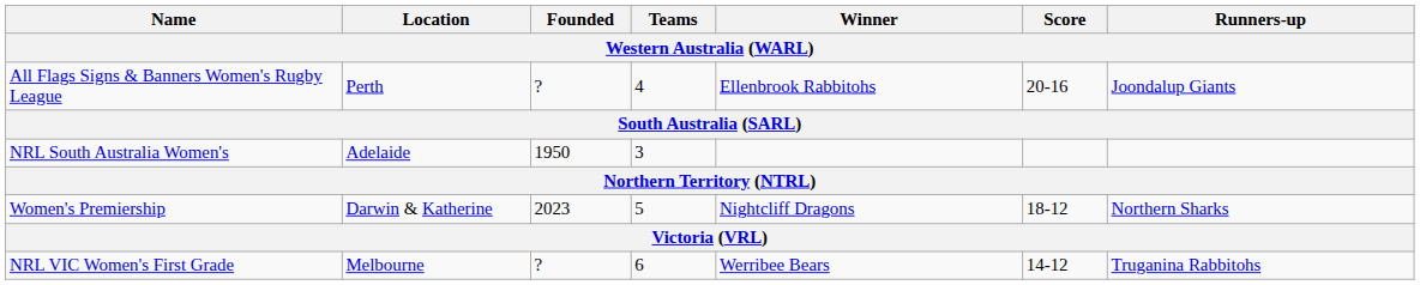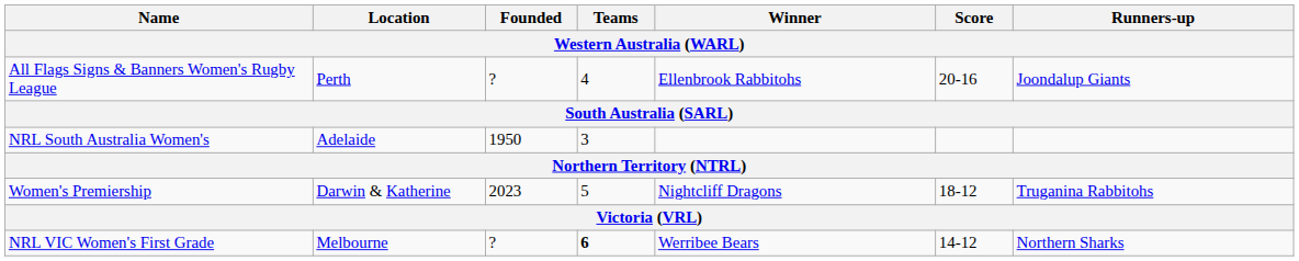 <table class="wikitable" style="width:100%;">
 <tr bgcolor="lightgrey">
 <th width="220">Name</th>
 <th width="120">Location</th>
 <th width="50">Founded</th>
 <th width="50">Teams</th>
 <th width="200">Winner</th>
 <th width="50">Score</th>
 <th width="200">Runners-up</th>
 </tr>
 <tr>
 <th colspan="7"><a href='#'>Western Australia</a> (<a href='#'>WARL</a>)</th>
 </tr>
 <tr>
 <td><a href='#'>All Flags Signs & Banners Women's Rugby League</a></td>
 <td><a href='#'>Perth</a></td>
 <td>?</td>
 <td>4</td>
 <td> <a href='#'>Ellenbrook Rabbitohs</a></td>
 <td>20-16</td>
 <td> <a href='#'>Joondalup Giants</a></td>
 </tr>
 <tr>
 <th colspan="7"><a href='#'>South Australia</a> (<a href='#'>SARL</a>)</th>
 </tr>
 <tr>
 <td><a href='#'>NRL South Australia Women's</a></td>
 <td><a href='#'>Adelaide</a></td>
 <td>1950</td>
 <td>3</td>
 <td></td>
 <td></td>
 <td></td>
 </tr>
 <tr>
 <th colspan="7"><a href='#'>Northern Territory</a> (<a href='#'>NTRL</a>)</th>
 </tr>
 <tr>
 <td><a href='#'>Women's Premiership</a></td>
 <td><a href='#'>Darwin</a> & <a href='#'>Katherine</a></td>
 <td>2023</td>
 <td>5</td>
 <td> <a href='#'>Nightcliff Dragons</a></td>
 <td>18-12</td>
-<td> <a href='#'>Northern Sharks</a></td>
+<td> <a href='#'>Truganina Rabbitohs</a></td>
 </tr>
 <tr>
 <th colspan="7"><a href='#'>Victoria</a> (<a href='#'>VRL</a>)</th>
 </tr>
 <tr>
 <td><a href='#'>NRL VIC Women's First Grade</a></td>
 <td><a href='#'>Melbourne</a></td>
 <td>?</td>
-<td>6</td>
+<td><strong>6</strong></td>
 <td> <a href='#'>Werribee Bears</a></td>
 <td>14-12</td>
-<td> <a href='#'>Truganina Rabbitohs</a></td>
+<td> <a href='#'>Northern Sharks</a></td>
 </tr>
 </table>
